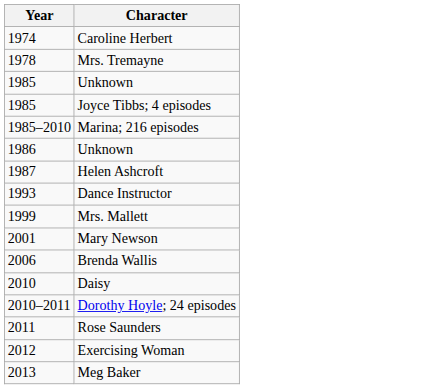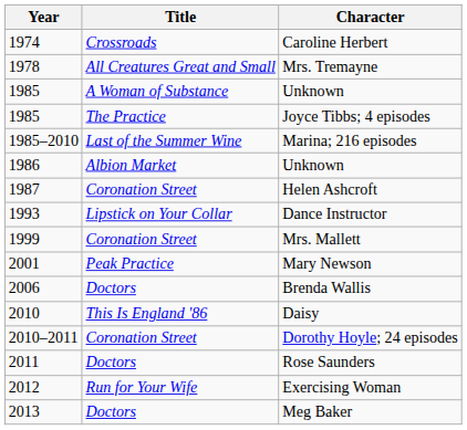 <table class="wikitable">
 <tr>
 <th>Year</th>
+<th>Title</th>
 <th>Character</th>
 </tr>
 <tr>
 <td>1974</td>
+<td><em><a href='#'>Crossroads</a></em></td>
 <td>Caroline Herbert</td>
 </tr>
 <tr>
 <td>1978</td>
+<td><em><a href='#'>All Creatures Great and Small</a></em></td>
 <td>Mrs. Tremayne</td>
 </tr>
 <tr>
 <td>1985</td>
+<td><em><a href='#'>A Woman of Substance</a></em></td>
 <td>Unknown</td>
 </tr>
 <tr>
 <td>1985</td>
+<td><em><a href='#'>The Practice</a></em></td>
 <td>Joyce Tibbs; 4 episodes</td>
 </tr>
 <tr>
 <td>1985–2010</td>
+<td><em><a href='#'>Last of the Summer Wine</a></em></td>
 <td>Marina; 216 episodes</td>
 </tr>
 <tr>
 <td>1986</td>
+<td><em><a href='#'>Albion Market</a></em></td>
 <td>Unknown</td>
 </tr>
 <tr>
 <td>1987</td>
+<td><em><a href='#'>Coronation Street</a></em></td>
 <td>Helen Ashcroft</td>
 </tr>
 <tr>
 <td>1993</td>
+<td><em><a href='#'>Lipstick on Your Collar</a></em></td>
 <td>Dance Instructor</td>
 </tr>
 <tr>
 <td>1999</td>
+<td><em><a href='#'>Coronation Street</a></em></td>
 <td>Mrs. Mallett</td>
 </tr>
 <tr>
 <td>2001</td>
+<td><em><a href='#'>Peak Practice</a></em></td>
 <td>Mary Newson</td>
 </tr>
 <tr>
 <td>2006</td>
+<td><em><a href='#'>Doctors</a></em></td>
 <td>Brenda Wallis</td>
 </tr>
 <tr>
 <td>2010</td>
+<td><em><a href='#'>This Is England '86</a></em></td>
 <td>Daisy</td>
 </tr>
 <tr>
 <td>2010–2011</td>
+<td><em><a href='#'>Coronation Street</a></em></td>
 <td><a href='#'>Dorothy Hoyle</a>; 24 episodes</td>
 </tr>
 <tr>
 <td>2011</td>
+<td><em><a href='#'>Doctors</a></em></td>
 <td>Rose Saunders</td>
 </tr>
 <tr>
 <td>2012</td>
+<td><em><a href='#'>Run for Your Wife</a></em></td>
 <td>Exercising Woman</td>
 </tr>
 <tr>
 <td>2013</td>
+<td><em><a href='#'>Doctors</a></em></td>
 <td>Meg Baker</td>
 </tr>
 </table>
